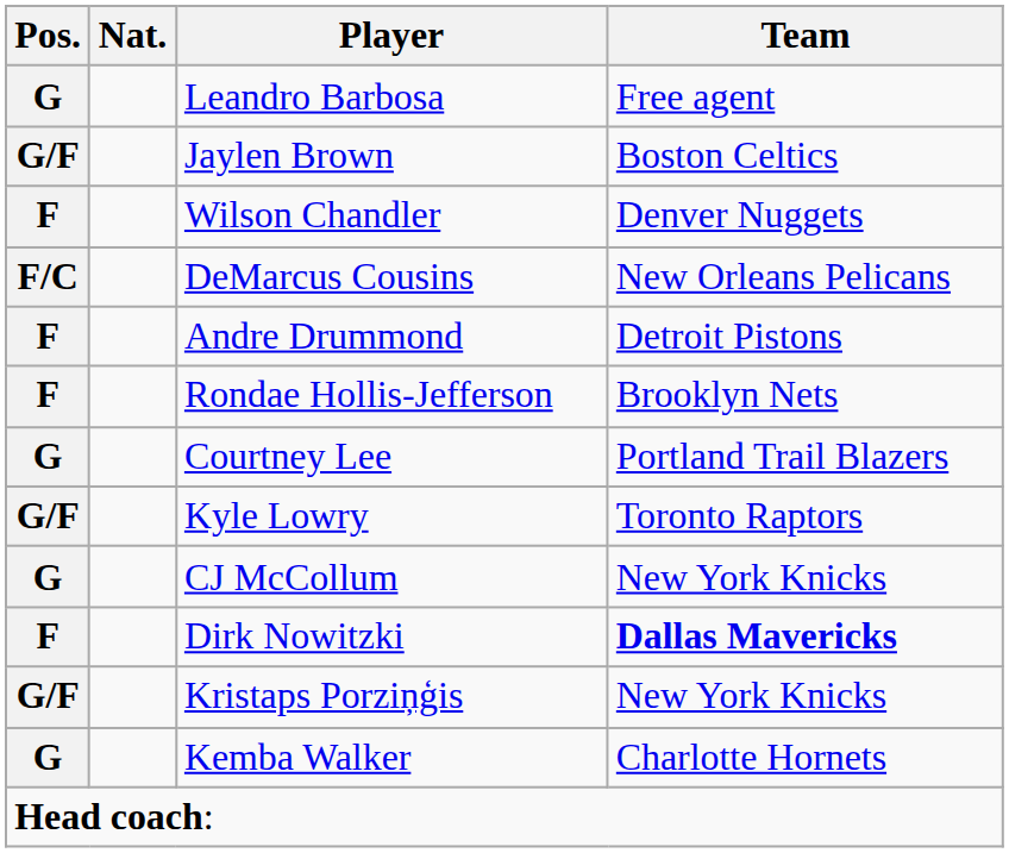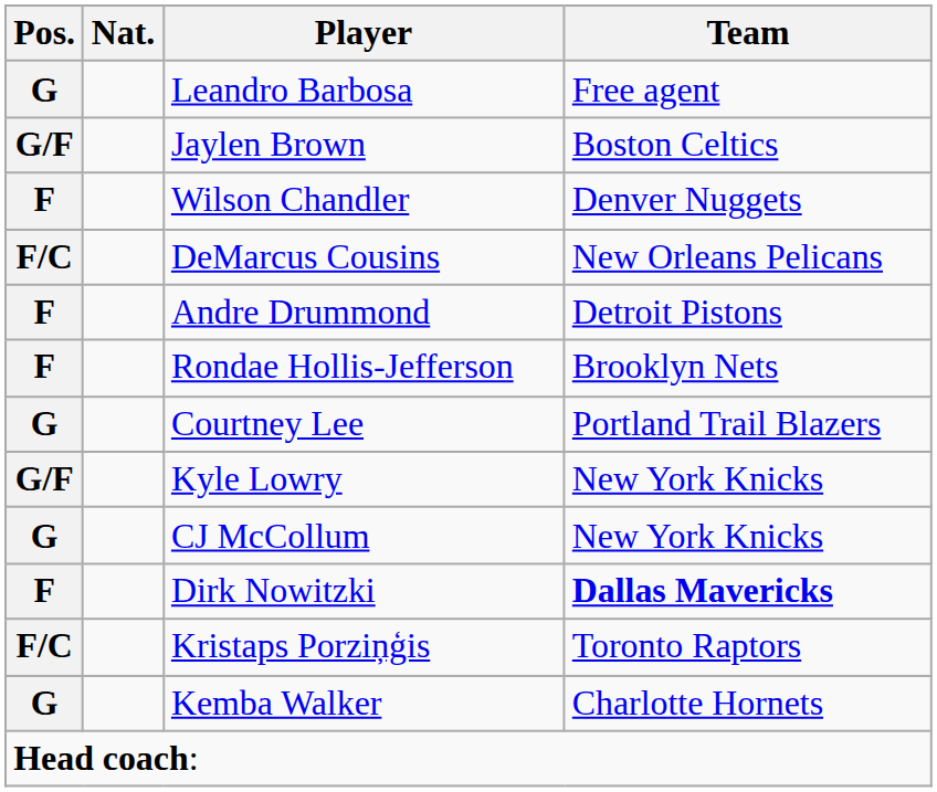 <table class="wikitable">
 <tr>
 <th>Pos.</th>
 <th>Nat.</th>
 <th style="width:175px;">Player</th>
 <th width=160>Team</th>
 </tr>
 <tr>
 <th>G</th>
 <td></td>
 <td><a href='#'>Leandro Barbosa</a></td>
 <td><a href='#'>Free agent</a></td>
 </tr>
 <tr>
 <th>G/F</th>
 <td></td>
 <td><a href='#'>Jaylen Brown</a></td>
 <td><a href='#'>Boston Celtics</a></td>
 </tr>
 <tr>
 <th>F</th>
 <td></td>
 <td><a href='#'>Wilson Chandler</a></td>
 <td><a href='#'>Denver Nuggets</a></td>
 </tr>
 <tr>
 <th>F/C</th>
 <td></td>
 <td><a href='#'>DeMarcus Cousins</a></td>
 <td><a href='#'>New Orleans Pelicans</a></td>
 </tr>
 <tr>
 <th>F</th>
 <td></td>
 <td><a href='#'>Andre Drummond</a></td>
 <td><a href='#'>Detroit Pistons</a></td>
 </tr>
 <tr>
 <th>F</th>
 <td></td>
 <td><a href='#'>Rondae Hollis-Jefferson</a></td>
 <td><a href='#'>Brooklyn Nets</a></td>
 </tr>
 <tr>
 <th>G</th>
 <td></td>
 <td><a href='#'>Courtney Lee</a></td>
 <td><a href='#'>Portland Trail Blazers</a></td>
 </tr>
 <tr>
 <th>G/F</th>
 <td></td>
 <td><a href='#'>Kyle Lowry</a></td>
-<td><a href='#'>Toronto Raptors</a></td>
+<td><a href='#'>New York Knicks</a></td>
 </tr>
 <tr>
 <th>G</th>
 <td></td>
 <td><a href='#'>CJ McCollum</a></td>
 <td><a href='#'>New York Knicks</a></td>
 </tr>
 <tr>
 <th>F</th>
 <td></td>
 <td><a href='#'>Dirk Nowitzki</a></td>
 <td><strong><a href='#'>Dallas Mavericks</a></strong></td>
 </tr>
 <tr>
-<th>G/F</th>
+<th>F/C</th>
 <td></td>
 <td><a href='#'>Kristaps Porziņģis</a></td>
-<td><a href='#'>New York Knicks</a></td>
+<td><a href='#'>Toronto Raptors</a></td>
 </tr>
 <tr>
 <th>G</th>
 <td></td>
 <td><a href='#'>Kemba Walker</a></td>
 <td><a href='#'>Charlotte Hornets</a></td>
 </tr>
 <tr>
 <td colspan="5"><strong>Head coach</strong>:</td>
 </tr>
 </table>
